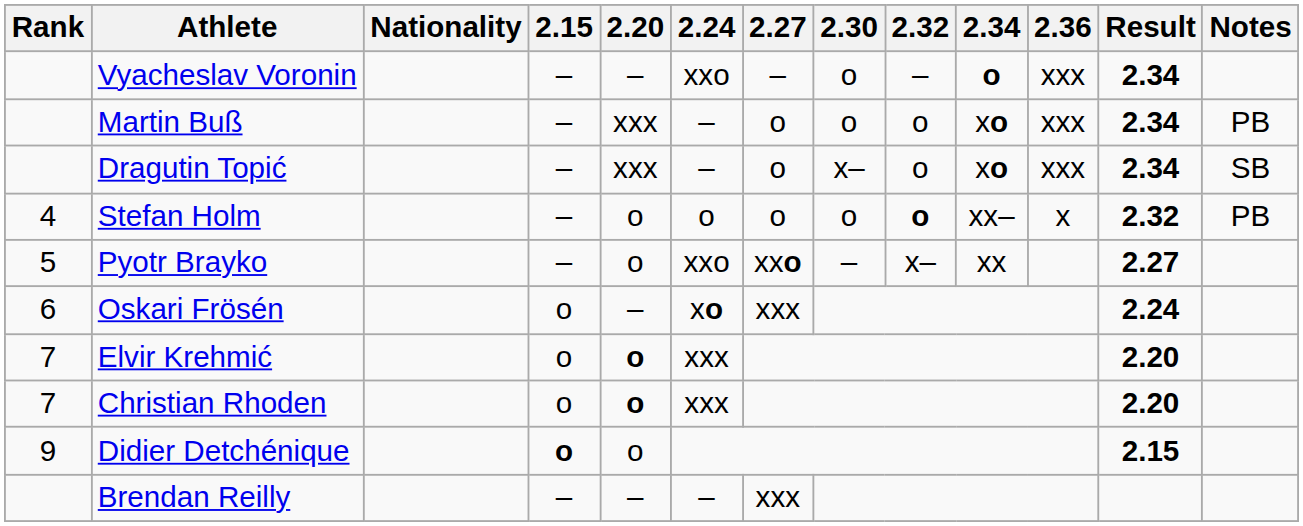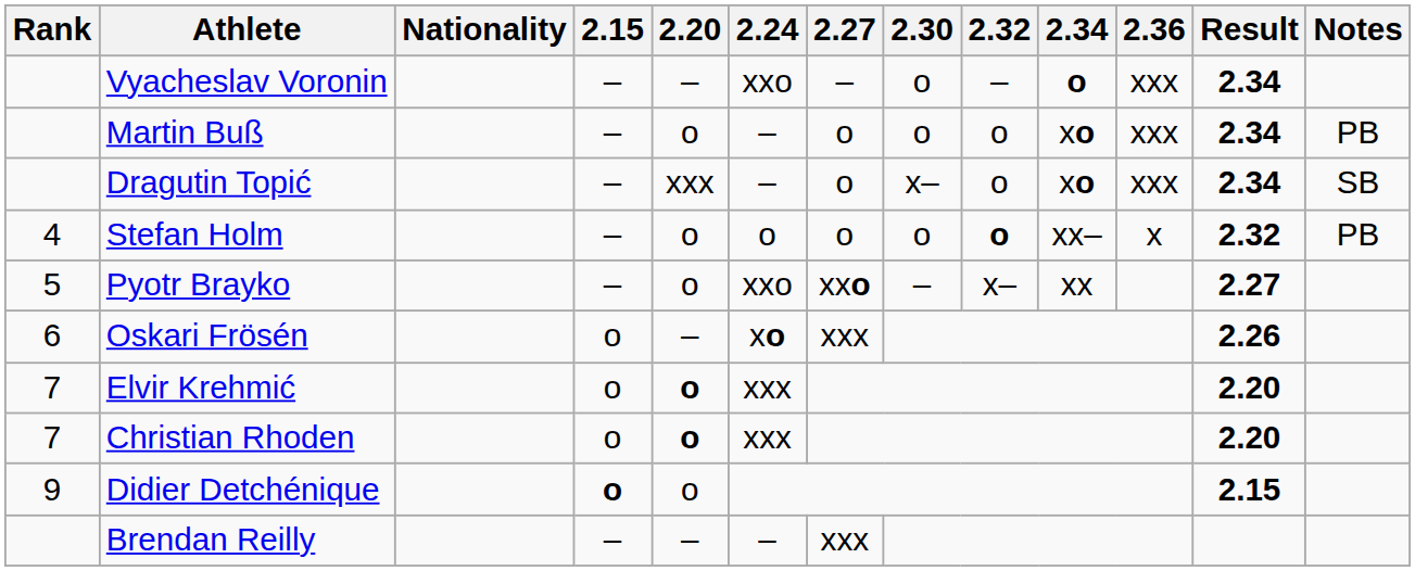 <table class="wikitable sortable" style="text-align:center">
 <tr>
 <th>Rank</th>
 <th>Athlete</th>
 <th>Nationality</th>
 <th>2.15</th>
 <th>2.20</th>
 <th>2.24</th>
 <th>2.27</th>
 <th>2.30</th>
 <th>2.32</th>
 <th>2.34</th>
 <th>2.36</th>
 <th>Result</th>
 <th>Notes</th>
 </tr>
 <tr>
 <td></td>
 <td align="left"><a href='#'>Vyacheslav Voronin</a></td>
 <td align=left></td>
 <td>–</td>
 <td>–</td>
 <td>xxo</td>
 <td>–</td>
 <td>o</td>
 <td>–</td>
 <td><strong>o</strong></td>
 <td>xxx</td>
 <td><strong>2.34</strong></td>
 <td></td>
 </tr>
 <tr>
 <td></td>
 <td align="left"><a href='#'>Martin Buß</a></td>
 <td align=left></td>
 <td>–</td>
-<td>xxx</td>
+<td>o</td>
 <td>–</td>
 <td>o</td>
 <td>o</td>
 <td>o</td>
 <td>x<strong>o</strong></td>
 <td>xxx</td>
 <td><strong>2.34</strong></td>
 <td>PB</td>
 </tr>
 <tr>
 <td></td>
 <td align="left"><a href='#'>Dragutin Topić</a></td>
 <td align=left></td>
 <td>–</td>
 <td>xxx</td>
 <td>–</td>
 <td>o</td>
 <td>x–</td>
 <td>o</td>
 <td>x<strong>o</strong></td>
 <td>xxx</td>
 <td><strong>2.34</strong></td>
 <td>SB</td>
 </tr>
 <tr>
 <td>4</td>
 <td align="left"><a href='#'>Stefan Holm</a></td>
 <td align=left></td>
 <td>–</td>
 <td>o</td>
 <td>o</td>
 <td>o</td>
 <td>o</td>
 <td><strong>o</strong></td>
 <td>xx–</td>
 <td>x</td>
 <td><strong>2.32</strong></td>
 <td>PB</td>
 </tr>
 <tr>
 <td>5</td>
 <td align="left"><a href='#'>Pyotr Brayko</a></td>
 <td align=left></td>
 <td>–</td>
 <td>o</td>
 <td>xxo</td>
 <td>xx<strong>o</strong></td>
 <td>–</td>
 <td>x–</td>
 <td>xx</td>
 <td></td>
 <td><strong>2.27</strong></td>
 <td></td>
 </tr>
 <tr>
 <td>6</td>
 <td align="left"><a href='#'>Oskari Frösén</a></td>
 <td align=left></td>
 <td>o</td>
 <td>–</td>
 <td>x<strong>o</strong></td>
 <td>xxx</td>
 <td colspan=4></td>
-<td><strong>2.24</strong></td>
+<td><strong>2.26</strong></td>
 <td></td>
 </tr>
 <tr>
 <td>7</td>
 <td align="left"><a href='#'>Elvir Krehmić</a></td>
 <td align=left></td>
 <td>o</td>
 <td><strong>o</strong></td>
 <td>xxx</td>
 <td colspan=5></td>
 <td><strong>2.20</strong></td>
 <td></td>
 </tr>
 <tr>
 <td>7</td>
 <td align="left"><a href='#'>Christian Rhoden</a></td>
 <td align=left></td>
 <td>o</td>
 <td><strong>o</strong></td>
 <td>xxx</td>
 <td colspan=5></td>
 <td><strong>2.20</strong></td>
 <td></td>
 </tr>
 <tr>
 <td>9</td>
 <td align="left"><a href='#'>Didier Detchénique</a></td>
 <td align=left></td>
 <td><strong>o</strong></td>
 <td>o</td>
 <td colspan=6></td>
 <td><strong>2.15</strong></td>
 <td></td>
 </tr>
 <tr>
 <td></td>
 <td align="left"><a href='#'>Brendan Reilly</a></td>
 <td align=left></td>
 <td>–</td>
 <td>–</td>
 <td>–</td>
 <td>xxx</td>
 <td colspan=4></td>
 <td><strong></strong></td>
 <td></td>
 </tr>
 </table>
